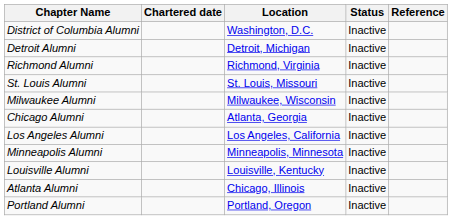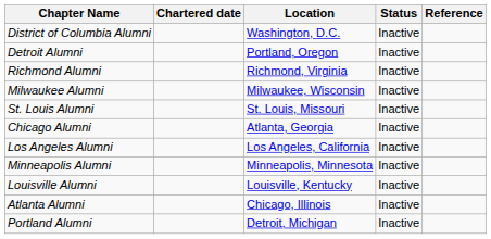 <table class="wikitable sortable">
 <tr>
 <th>Chapter Name</th>
 <th>Chartered date</th>
 <th>Location</th>
 <th>Status</th>
 <th>Reference</th>
 </tr>
 <tr>
 <td><em>District of Columbia Alumni</em></td>
 <td></td>
 <td><a href='#'>Washington, D.C.</a></td>
 <td>Inactive</td>
 <td><em></em></td>
 </tr>
 <tr>
 <td><em>Detroit Alumni</em></td>
 <td></td>
-<td><a href='#'>Detroit, Michigan</a></td>
+<td><a href='#'>Portland, Oregon</a></td>
 <td>Inactive</td>
 <td></td>
 </tr>
 <tr>
 <td><em>Richmond Alumni</em></td>
 <td></td>
 <td><a href='#'>Richmond, Virginia</a></td>
 <td>Inactive</td>
 <td></td>
 </tr>
 <tr>
-<td><em>St. Louis Alumni</em></td>
+<td><em>Milwaukee Alumni</em></td>
 <td></td>
-<td><a href='#'>St. Louis, Missouri</a></td>
+<td><a href='#'>Milwaukee, Wisconsin</a></td>
 <td>Inactive</td>
 <td></td>
 </tr>
 <tr>
-<td><em>Milwaukee Alumni</em></td>
+<td><em>St. Louis Alumni</em></td>
 <td></td>
-<td><a href='#'>Milwaukee, Wisconsin</a></td>
+<td><a href='#'>St. Louis, Missouri</a></td>
 <td>Inactive</td>
 <td></td>
 </tr>
 <tr>
 <td><em>Chicago Alumni</em></td>
 <td></td>
 <td><a href='#'>Atlanta, Georgia</a></td>
 <td>Inactive</td>
 <td></td>
 </tr>
 <tr>
 <td><em>Los Angeles Alumni</em></td>
 <td></td>
 <td><a href='#'>Los Angeles, California</a></td>
 <td>Inactive</td>
 <td></td>
 </tr>
 <tr>
 <td><em>Minneapolis Alumni</em></td>
 <td></td>
 <td><a href='#'>Minneapolis, Minnesota</a></td>
 <td>Inactive</td>
 <td></td>
 </tr>
 <tr>
 <td><em>Louisville Alumni</em></td>
 <td></td>
 <td><a href='#'>Louisville, Kentucky</a></td>
 <td>Inactive</td>
 <td></td>
 </tr>
 <tr>
 <td><em>Atlanta Alumni</em></td>
 <td></td>
 <td><a href='#'>Chicago, Illinois</a></td>
 <td>Inactive</td>
 <td></td>
 </tr>
 <tr>
 <td><em>Portland Alumni</em></td>
 <td></td>
-<td><a href='#'>Portland, Oregon</a></td>
+<td><a href='#'>Detroit, Michigan</a></td>
 <td>Inactive</td>
 <td></td>
 </tr>
 </table>
